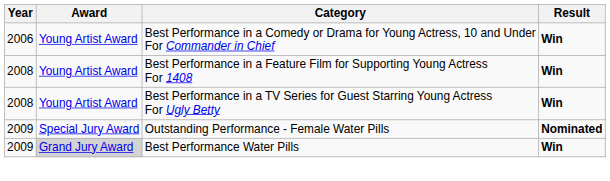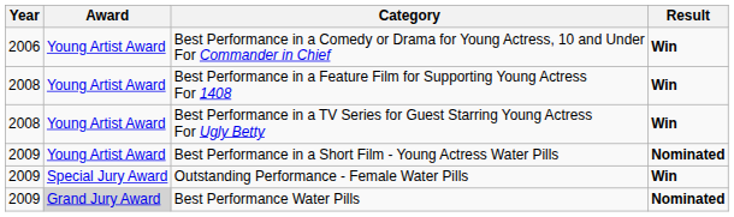 <table class="wikitable">
 <tr>
 <th>Year</th>
 <th>Award</th>
 <th>Category</th>
 <th>Result</th>
 </tr>
 <tr>
 <td>2006</td>
 <td><a href='#'>Young Artist Award</a></td>
 <td>Best Performance in a Comedy or Drama for Young Actress, 10 and Under<br>For <em><a href='#'>Commander in Chief</a></em></td>
 <td><strong>Win</strong></td>
 </tr>
 <tr>
 <td>2008</td>
 <td><a href='#'>Young Artist Award</a></td>
 <td>Best Performance in a Feature Film for Supporting Young Actress<br>For <em><a href='#'>1408</a></em></td>
 <td><strong>Win</strong></td>
 </tr>
 <tr>
 <td>2008</td>
 <td><a href='#'>Young Artist Award</a></td>
 <td>Best Performance in a TV Series for Guest Starring Young Actress<br>For <em><a href='#'>Ugly Betty</a></em></td>
 <td><strong>Win</strong></td>
 </tr>
 <tr>
 <td>2009</td>
+<td><a href='#'>Young Artist Award</a></td>
+<td>Best Performance in a Short Film - Young Actress Water Pills</td>
+<td><strong>Nominated</strong></td>
+</tr>
+<tr>
+<td>2009</td>
 <td><a href='#'>Special Jury Award</a></td>
 <td>Outstanding Performance - Female Water Pills</td>
-<td><strong>Nominated</strong></td>
+<td><strong>Win</strong></td>
 </tr>
 <tr>
 <td>2009</td>
 <td style="background: lightgrey;"><a href='#'>Grand Jury Award</a></td>
 <td>Best Performance Water Pills</td>
-<td><strong>Win</strong></td>
+<td><strong>Nominated</strong></td>
 </tr>
 </table>
